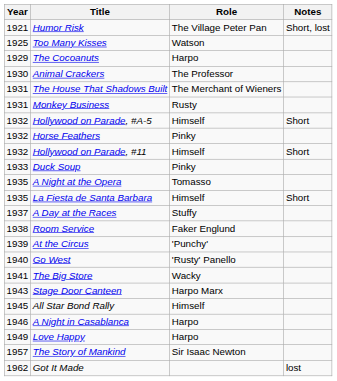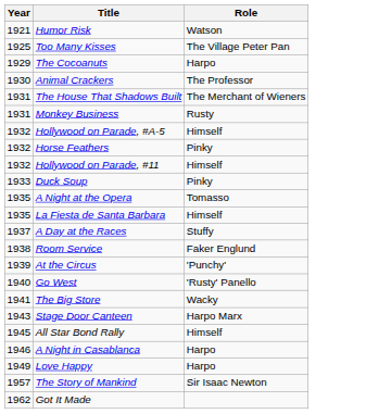 <table class="wikitable sortable">
 <tr>
 <th>Year</th>
 <th>Title</th>
 <th>Role</th>
-<th>Notes</th>
 </tr>
 <tr>
 <td>1921</td>
 <td><em><a href='#'>Humor Risk</a></em></td>
-<td>The Village Peter Pan</td>
-<td>Short, lost</td>
+<td>Watson</td>
 </tr>
 <tr>
 <td>1925</td>
 <td><em><a href='#'>Too Many Kisses</a></em></td>
-<td>Watson</td>
-<td></td>
+<td>The Village Peter Pan</td>
 </tr>
 <tr>
 <td>1929</td>
 <td><em><a href='#'>The Cocoanuts</a></em></td>
 <td>Harpo</td>
-<td></td>
 </tr>
 <tr>
 <td>1930</td>
 <td><em><a href='#'>Animal Crackers</a></em></td>
 <td>The Professor</td>
-<td></td>
 </tr>
 <tr>
 <td>1931</td>
 <td><em><a href='#'>The House That Shadows Built</a></em></td>
 <td>The Merchant of Wieners</td>
-<td></td>
 </tr>
 <tr>
 <td>1931</td>
 <td><em><a href='#'>Monkey Business</a></em></td>
 <td>Rusty</td>
-<td></td>
 </tr>
 <tr>
 <td>1932</td>
 <td><em><a href='#'>Hollywood on Parade</a>, #A-5</em></td>
 <td>Himself</td>
-<td>Short</td>
 </tr>
 <tr>
 <td>1932</td>
 <td><em><a href='#'>Horse Feathers</a></em></td>
 <td>Pinky</td>
-<td></td>
 </tr>
 <tr>
 <td>1932</td>
 <td><em><a href='#'>Hollywood on Parade</a>, #11</em></td>
 <td>Himself</td>
-<td>Short</td>
 </tr>
 <tr>
 <td>1933</td>
 <td><em><a href='#'>Duck Soup</a></em></td>
 <td>Pinky</td>
-<td></td>
 </tr>
 <tr>
 <td>1935</td>
 <td><em><a href='#'>A Night at the Opera</a></em></td>
 <td>Tomasso</td>
-<td></td>
 </tr>
 <tr>
 <td>1935</td>
 <td><em><a href='#'>La Fiesta de Santa Barbara</a></em></td>
 <td>Himself</td>
-<td>Short</td>
 </tr>
 <tr>
 <td>1937</td>
 <td><em><a href='#'>A Day at the Races</a></em></td>
 <td>Stuffy</td>
-<td></td>
 </tr>
 <tr>
 <td>1938</td>
 <td><em><a href='#'>Room Service</a></em></td>
 <td>Faker Englund</td>
-<td></td>
 </tr>
 <tr>
 <td>1939</td>
 <td><em><a href='#'>At the Circus</a></em></td>
 <td>'Punchy'</td>
-<td></td>
 </tr>
 <tr>
 <td>1940</td>
 <td><em><a href='#'>Go West</a></em></td>
 <td>'Rusty' Panello</td>
-<td></td>
 </tr>
 <tr>
 <td>1941</td>
 <td><em><a href='#'>The Big Store</a></em></td>
 <td>Wacky</td>
-<td></td>
 </tr>
 <tr>
 <td>1943</td>
 <td><em><a href='#'>Stage Door Canteen</a></em></td>
 <td>Harpo Marx</td>
-<td></td>
 </tr>
 <tr>
 <td>1945</td>
 <td><em>All Star Bond Rally</em></td>
 <td>Himself</td>
-<td></td>
 </tr>
 <tr>
 <td>1946</td>
 <td><em><a href='#'>A Night in Casablanca</a></em></td>
 <td>Harpo</td>
-<td></td>
 </tr>
 <tr>
 <td>1949</td>
 <td><em><a href='#'>Love Happy</a></em></td>
 <td>Harpo</td>
-<td></td>
 </tr>
 <tr>
 <td>1957</td>
 <td><em><a href='#'>The Story of Mankind</a></em></td>
 <td>Sir Isaac Newton</td>
-<td></td>
 </tr>
 <tr>
 <td>1962</td>
 <td><em>Got It Made</em></td>
 <td></td>
-<td>lost</td>
 </tr>
 </table>
